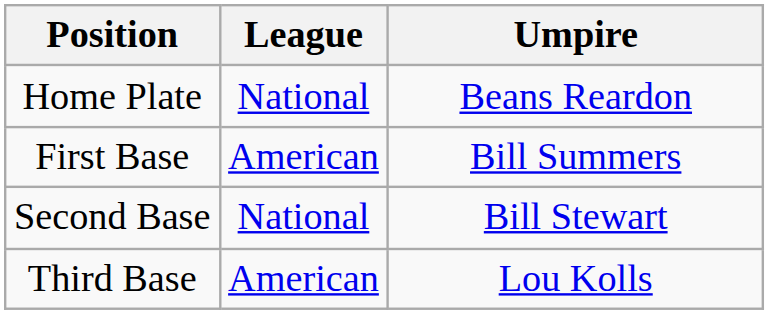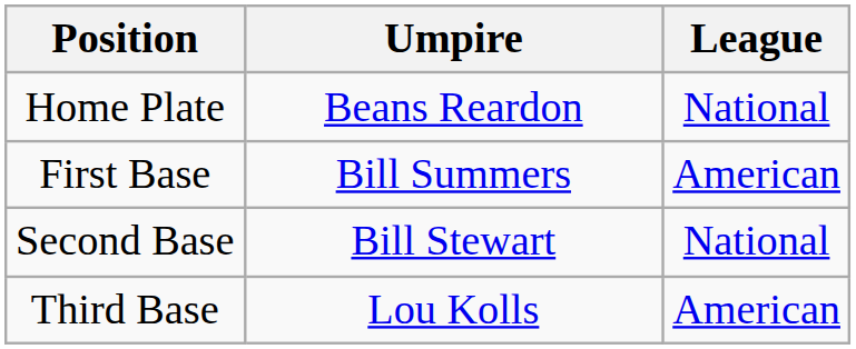 <table class="wikitable" style="font-size: 100%; text-align:center;">
 <tr>
 <th>Position</th>
+<th width="150">Umpire</th>
 <th>League</th>
-<th width="150">Umpire</th>
 </tr>
 <tr>
 <td>Home Plate</td>
+<td><a href='#'>Beans Reardon</a></td>
 <td><a href='#'>National</a></td>
-<td><a href='#'>Beans Reardon</a></td>
 </tr>
 <tr>
 <td>First Base</td>
+<td><a href='#'>Bill Summers</a></td>
 <td><a href='#'>American</a></td>
-<td><a href='#'>Bill Summers</a></td>
 </tr>
 <tr>
 <td>Second Base</td>
+<td><a href='#'>Bill Stewart</a></td>
 <td><a href='#'>National</a></td>
-<td><a href='#'>Bill Stewart</a></td>
 </tr>
 <tr>
 <td>Third Base</td>
+<td><a href='#'>Lou Kolls</a></td>
 <td><a href='#'>American</a></td>
-<td><a href='#'>Lou Kolls</a></td>
 </tr>
 </table>
